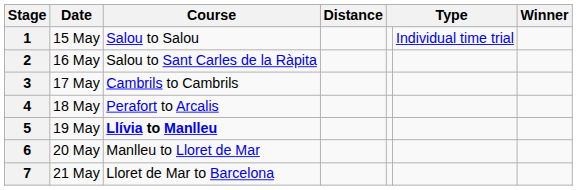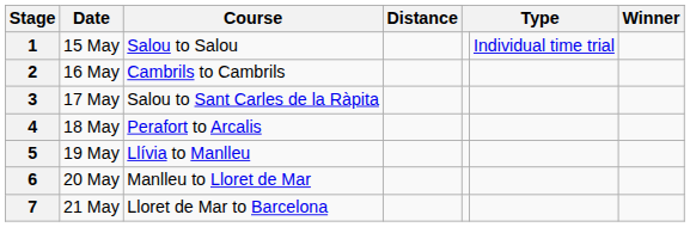 <table class="wikitable">
 <tr>
 <th scope="col">Stage</th>
 <th scope="col">Date</th>
 <th scope="col">Course</th>
 <th scope="col">Distance</th>
 <th scope="col" colspan="2">Type</th>
 <th scope="col">Winner</th>
 </tr>
 <tr>
 <th scope="row">1</th>
 <td style="text-align:right;">15 May</td>
 <td><a href='#'>Salou</a> to Salou</td>
 <td></td>
 <td></td>
 <td><a href='#'>Individual time trial</a></td>
 <td></td>
 </tr>
 <tr>
 <th scope="row">2</th>
 <td style="text-align:right;">16 May</td>
-<td>Salou to <a href='#'>Sant Carles de la Ràpita</a></td>
+<td><a href='#'>Cambrils</a> to Cambrils</td>
 <td></td>
 <td></td>
 <td></td>
 <td></td>
 </tr>
 <tr>
 <th scope="row">3</th>
 <td style="text-align:right;">17 May</td>
-<td><a href='#'>Cambrils</a> to Cambrils</td>
+<td>Salou to <a href='#'>Sant Carles de la Ràpita</a></td>
 <td></td>
 <td></td>
 <td></td>
 <td></td>
 </tr>
 <tr>
 <th scope="row">4</th>
 <td style="text-align:right;">18 May</td>
 <td><a href='#'>Perafort</a> to <a href='#'>Arcalis</a></td>
 <td></td>
 <td></td>
 <td></td>
 <td></td>
 </tr>
 <tr>
 <th scope="row">5</th>
 <td style="text-align:right;">19 May</td>
-<td><strong><a href='#'>Llívia</a> to <a href='#'>Manlleu</a></strong></td>
+<td><a href='#'>Llívia</a> to <a href='#'>Manlleu</a></td>
 <td></td>
 <td></td>
 <td></td>
 <td></td>
 </tr>
 <tr>
 <th scope="row">6</th>
 <td style="text-align:right;">20 May</td>
 <td>Manlleu to <a href='#'>Lloret de Mar</a></td>
 <td></td>
 <td></td>
 <td></td>
 <td></td>
 </tr>
 <tr>
 <th scope="row">7</th>
 <td style="text-align:right;">21 May</td>
 <td>Lloret de Mar to <a href='#'>Barcelona</a></td>
 <td></td>
 <td></td>
 <td></td>
 <td></td>
 </tr>
 </table>
